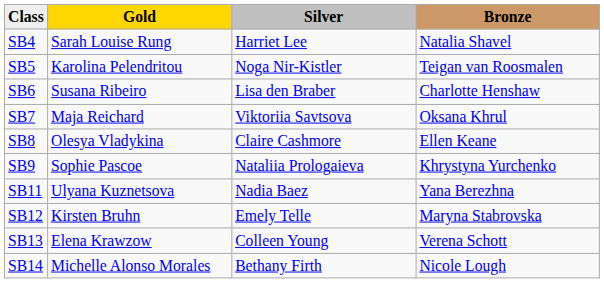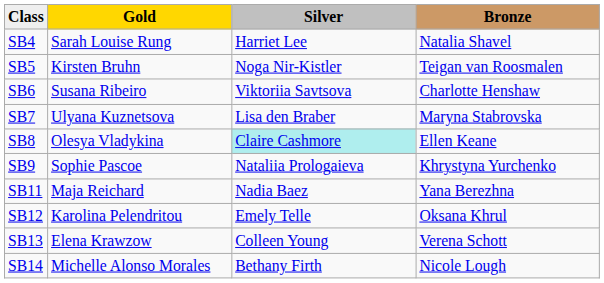 <table class="wikitable" style="text-align:left">
 <tr align="center">
 <td bgcolor=efefef><strong>Class</strong></td>
 <td width=200 bgcolor=gold><strong>Gold</strong></td>
 <td width=200 bgcolor=silver><strong>Silver</strong></td>
 <td width=200 bgcolor=CC9966><strong>Bronze</strong></td>
 </tr>
 <tr>
 <td><a href='#'>SB4</a></td>
 <td><a href='#'>Sarah Louise Rung</a><br></td>
 <td><a href='#'>Harriet Lee</a><br></td>
 <td><a href='#'>Natalia Shavel</a><br></td>
 </tr>
 <tr>
 <td><a href='#'>SB5</a></td>
-<td><a href='#'>Karolina Pelendritou</a><br></td>
+<td><a href='#'>Kirsten Bruhn</a><br></td>
 <td><a href='#'>Noga Nir-Kistler</a><br></td>
 <td><a href='#'>Teigan van Roosmalen</a><br></td>
 </tr>
 <tr>
 <td><a href='#'>SB6</a></td>
 <td><a href='#'>Susana Ribeiro</a><br></td>
-<td><a href='#'>Lisa den Braber</a><br></td>
+<td><a href='#'>Viktoriia Savtsova</a><br></td>
 <td><a href='#'>Charlotte Henshaw</a><br></td>
 </tr>
 <tr>
 <td><a href='#'>SB7</a></td>
-<td><a href='#'>Maja Reichard</a><br></td>
-<td><a href='#'>Viktoriia Savtsova</a><br></td>
-<td><a href='#'>Oksana Khrul</a><br></td>
+<td><a href='#'>Ulyana Kuznetsova</a><br></td>
+<td><a href='#'>Lisa den Braber</a><br></td>
+<td><a href='#'>Maryna Stabrovska</a><br></td>
 </tr>
 <tr>
 <td><a href='#'>SB8</a></td>
 <td><a href='#'>Olesya Vladykina</a><br></td>
-<td><a href='#'>Claire Cashmore</a><br></td>
+<td style="background: paleturquoise;"><a href='#'>Claire Cashmore</a><br></td>
 <td><a href='#'>Ellen Keane</a><br></td>
 </tr>
 <tr>
 <td><a href='#'>SB9</a></td>
 <td><a href='#'>Sophie Pascoe</a><br></td>
 <td><a href='#'>Nataliia Prologaieva</a><br></td>
 <td><a href='#'>Khrystyna Yurchenko</a><br></td>
 </tr>
 <tr>
 <td><a href='#'>SB11</a></td>
-<td><a href='#'>Ulyana Kuznetsova</a><br></td>
+<td><a href='#'>Maja Reichard</a><br></td>
 <td><a href='#'>Nadia Baez</a><br></td>
 <td><a href='#'>Yana Berezhna</a><br></td>
 </tr>
 <tr>
 <td><a href='#'>SB12</a></td>
-<td><a href='#'>Kirsten Bruhn</a><br></td>
+<td><a href='#'>Karolina Pelendritou</a><br></td>
 <td><a href='#'>Emely Telle</a><br></td>
-<td><a href='#'>Maryna Stabrovska</a><br></td>
+<td><a href='#'>Oksana Khrul</a><br></td>
 </tr>
 <tr>
 <td><a href='#'>SB13</a></td>
 <td><a href='#'>Elena Krawzow</a><br></td>
 <td><a href='#'>Colleen Young</a><br></td>
 <td><a href='#'>Verena Schott</a><br></td>
 </tr>
 <tr>
 <td><a href='#'>SB14</a></td>
 <td><a href='#'>Michelle Alonso Morales</a><br></td>
 <td><a href='#'>Bethany Firth</a><br></td>
 <td><a href='#'>Nicole Lough</a><br></td>
 </tr>
 </table>
